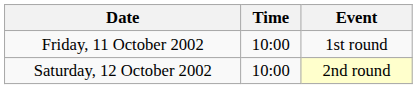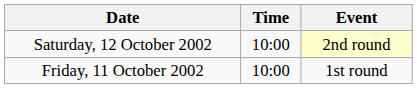 <table class = "wikitable" style="text-align:center;">
 <tr>
 <th width=220>Date</th>
 <th width=50>Time</th>
 <th width=100>Event</th>
 </tr>
 <tr>
+<td>Saturday, 12 October 2002</td>
+<td>10:00</td>
+<td bgcolor=ffffcc>2nd round</td>
+</tr>
+<tr>
 <td>Friday, 11 October 2002</td>
 <td>10:00</td>
 <td>1st round</td>
 </tr>
-<tr>
-<td>Saturday, 12 October 2002</td>
-<td>10:00</td>
-<td bgcolor=ffffcc>2nd round</td>
-</tr>
 </table>
